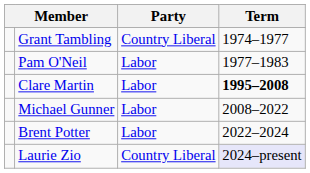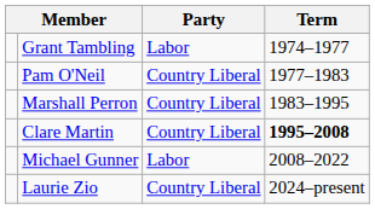 <table class="wikitable">
 <tr>
 <th colspan="2">Member</th>
 <th>Party</th>
 <th>Term</th>
 </tr>
 <tr>
 <td> </td>
 <td><a href='#'>Grant Tambling</a></td>
-<td><a href='#'>Country Liberal</a></td>
+<td><a href='#'>Labor</a></td>
 <td>1974–1977</td>
 </tr>
 <tr>
 <td> </td>
 <td><a href='#'>Pam O'Neil</a></td>
-<td><a href='#'>Labor</a></td>
+<td><a href='#'>Country Liberal</a></td>
 <td>1977–1983</td>
 </tr>
 <tr>
 <td> </td>
+<td><a href='#'>Marshall Perron</a></td>
+<td><a href='#'>Country Liberal</a></td>
+<td>1983–1995</td>
+</tr>
+<tr>
+<td> </td>
 <td><a href='#'>Clare Martin</a></td>
-<td><a href='#'>Labor</a></td>
+<td><a href='#'>Country Liberal</a></td>
 <td><strong>1995–2008</strong></td>
 </tr>
 <tr>
 <td> </td>
 <td><a href='#'>Michael Gunner</a></td>
 <td><a href='#'>Labor</a></td>
 <td>2008–2022</td>
 </tr>
 <tr>
 <td> </td>
-<td><a href='#'>Brent Potter</a></td>
-<td><a href='#'>Labor</a></td>
-<td>2022–2024</td>
-</tr>
-<tr>
-<td> </td>
 <td><a href='#'>Laurie Zio</a></td>
 <td><a href='#'>Country Liberal</a></td>
-<td style="background: lavender;">2024–present</td>
+<td>2024–present</td>
 </tr>
 </table>
